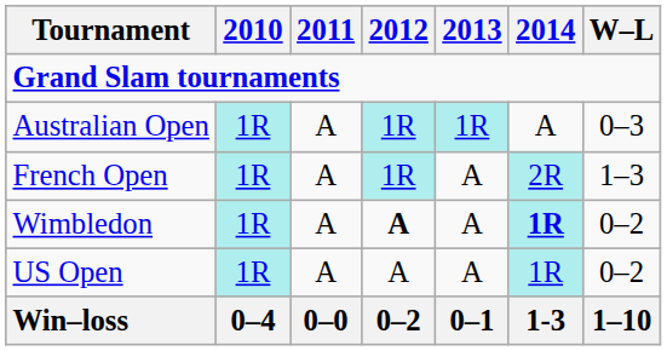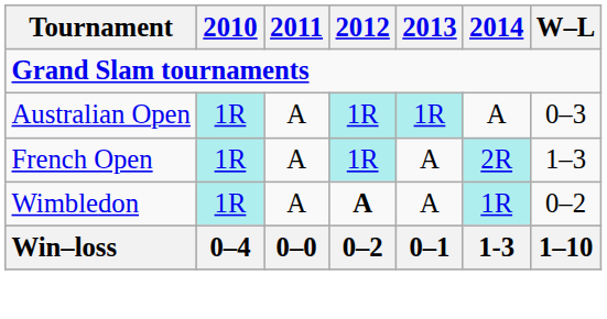 <table class="wikitable" style="text-align:center;font-size:97%">
 <tr>
 <th>Tournament</th>
 <th><a href='#'>2010</a></th>
 <th><a href='#'>2011</a></th>
 <th><a href='#'>2012</a></th>
 <th><a href='#'>2013</a></th>
 <th><a href='#'>2014</a></th>
 <th>W–L</th>
 </tr>
 <tr>
 <td colspan="7" align="left"><strong><a href='#'>Grand Slam tournaments</a></strong></td>
 </tr>
 <tr>
 <td align="left"><a href='#'>Australian Open</a></td>
 <td bgcolor="afeeee"><a href='#'>1R</a></td>
 <td>A</td>
 <td bgcolor="afeeee"><a href='#'>1R</a></td>
 <td bgcolor="afeeee"><a href='#'>1R</a></td>
 <td>A</td>
 <td>0–3</td>
 </tr>
 <tr>
 <td align="left"><a href='#'>French Open</a></td>
 <td bgcolor="afeeee"><a href='#'>1R</a></td>
 <td>A</td>
 <td bgcolor="afeeee"><a href='#'>1R</a></td>
 <td>A</td>
 <td bgcolor="afeeee"><a href='#'>2R</a></td>
 <td>1–3</td>
 </tr>
 <tr>
 <td align="left"><a href='#'>Wimbledon</a></td>
 <td bgcolor="afeeee"><a href='#'>1R</a></td>
 <td>A</td>
 <td><strong>A</strong></td>
 <td>A</td>
-<td bgcolor="afeeee"><strong><a href='#'>1R</a></strong></td>
-<td>0–2</td>
-</tr>
-<tr>
-<td align="left"><a href='#'>US Open</a></td>
-<td bgcolor="afeeee"><a href='#'>1R</a></td>
-<td>A</td>
-<td>A</td>
-<td>A</td>
 <td bgcolor="afeeee"><a href='#'>1R</a></td>
 <td>0–2</td>
 </tr>
 <tr>
 <th style="text-align:left">Win–loss</th>
 <th>0–4</th>
 <th>0–0</th>
 <th>0–2</th>
 <th>0–1</th>
 <th>1-3</th>
 <th>1–10</th>
 </tr>
 </table>
